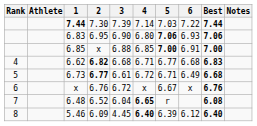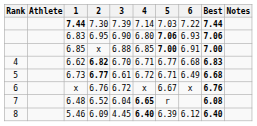 <table class="wikitable sortable" style="text-align:center">
 <tr>
 <th>Rank</th>
 <th>Athlete</th>
 <th>1</th>
 <th>2</th>
 <th>3</th>
 <th>4</th>
 <th>5</th>
 <th>6</th>
 <th>Best</th>
 <th>Notes</th>
 </tr>
 <tr>
 <td></td>
 <td style="text-align:left"></td>
 <td><strong>7.44</strong></td>
 <td>7.30</td>
 <td>7.39</td>
 <td>7.14</td>
 <td>7.03</td>
 <td>7.22</td>
 <td><strong>7.44</strong></td>
 <td></td>
 </tr>
 <tr>
 <td></td>
 <td style="text-align:left"></td>
 <td>6.83</td>
 <td>6.95</td>
 <td>6.90</td>
 <td>6.80</td>
 <td><strong>7.06</strong></td>
 <td>6.93</td>
 <td><strong>7.06</strong></td>
 <td></td>
 </tr>
 <tr>
 <td></td>
 <td style="text-align:left"></td>
 <td>6.85</td>
 <td>x</td>
 <td>6.88</td>
 <td>6.85</td>
 <td><strong>7.00</strong></td>
 <td>6.91</td>
 <td><strong>7.00</strong></td>
 <td></td>
 </tr>
 <tr>
 <td>4</td>
 <td style="text-align:left"></td>
 <td>6.62</td>
 <td><strong>6.82</strong></td>
-<td>6.68</td>
+<td>6.70</td>
 <td>6.71</td>
 <td>6.77</td>
 <td>6.68</td>
 <td><strong>6.83</strong></td>
 <td></td>
 </tr>
 <tr>
 <td>5</td>
 <td style="text-align:left"></td>
 <td>6.73</td>
 <td><strong>6.77</strong></td>
 <td>6.61</td>
 <td>6.72</td>
 <td>6.71</td>
 <td>6.49</td>
 <td><strong>6.68</strong></td>
 <td></td>
 </tr>
 <tr>
 <td>6</td>
 <td style="text-align:left"></td>
 <td>x</td>
 <td>6.76</td>
 <td>6.72</td>
 <td>x</td>
 <td>6.67</td>
 <td>x</td>
 <td><strong>6.76</strong></td>
 <td></td>
 </tr>
 <tr>
 <td>7</td>
 <td style="text-align:left"></td>
 <td>6.48</td>
 <td>6.52</td>
 <td>6.04</td>
 <td><strong>6.65</strong></td>
 <td>r</td>
 <td></td>
 <td><strong>6.08</strong></td>
 <td></td>
 </tr>
 <tr>
 <td>8</td>
 <td style="text-align:left"></td>
 <td>5.46</td>
 <td>6.09</td>
 <td>4.45</td>
 <td><strong>6.40</strong></td>
 <td>6.39</td>
 <td>6.12</td>
 <td><strong>6.40</strong></td>
 <td></td>
 </tr>
 </table>
